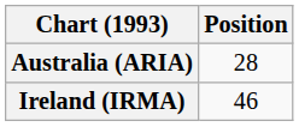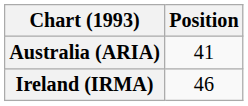 <table class="wikitable sortable plainrowheaders" style="text-align:center">
 <tr>
 <th>Chart (1993)</th>
 <th>Position</th>
 </tr>
 <tr>
 <th scope="row">Australia (ARIA)</th>
-<td>28</td>
+<td>41</td>
 </tr>
 <tr>
 <th scope="row">Ireland (IRMA)</th>
 <td>46</td>
 </tr>
 </table>
